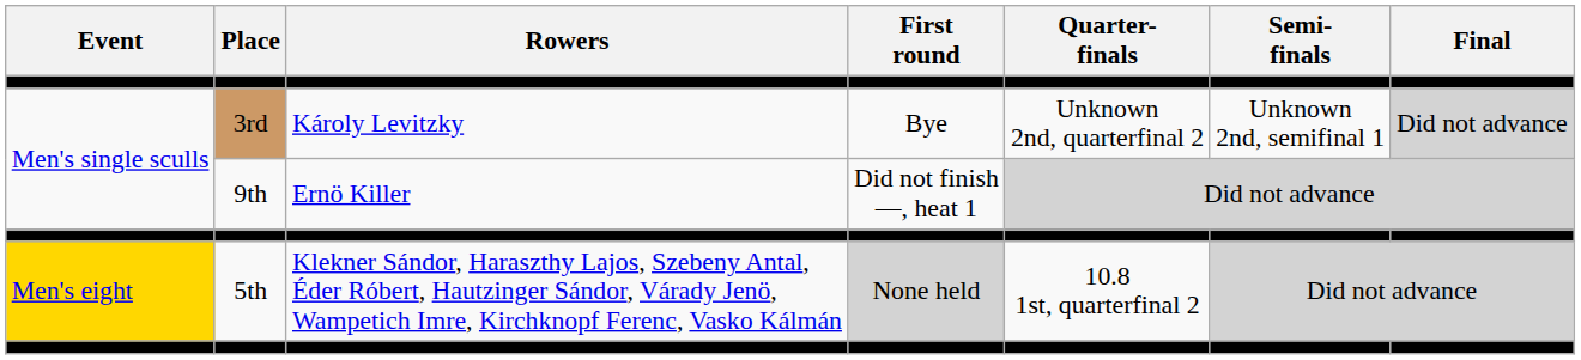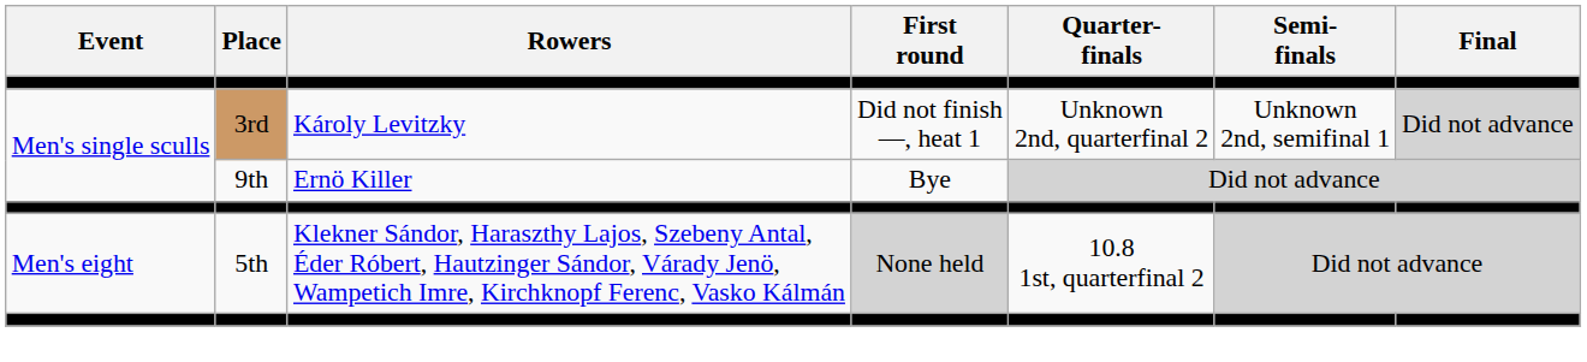 <table class=wikitable>
 <tr>
 <th>Event</th>
 <th>Place</th>
 <th>Rowers</th>
 <th>First <br> round</th>
 <th>Quarter-<br>finals</th>
 <th>Semi-<br>finals</th>
 <th>Final</th>
 </tr>
 <tr bgcolor=black>
 <td></td>
 <td></td>
 <td></td>
 <td></td>
 <td></td>
 <td></td>
 <td></td>
 </tr>
 <tr align=center>
 <td rowspan=2 align=left><a href='#'>Men's single sculls</a></td>
 <td bgcolor=cc9966>3rd</td>
 <td align=left><a href='#'>Károly Levitzky</a></td>
-<td>Bye</td>
+<td>Did not finish <br> —, heat 1</td>
 <td>Unknown <br> 2nd, quarterfinal 2</td>
 <td>Unknown <br> 2nd, semifinal 1</td>
 <td bgcolor=lightgray>Did not advance</td>
 </tr>
 <tr align=center>
 <td>9th</td>
 <td align=left><a href='#'>Ernö Killer</a></td>
-<td>Did not finish <br> —, heat 1</td>
+<td>Bye</td>
 <td colspan=3 bgcolor=lightgray>Did not advance</td>
 </tr>
 <tr bgcolor=black>
 <td></td>
 <td></td>
 <td></td>
 <td></td>
 <td></td>
 <td></td>
 <td></td>
 </tr>
 <tr align=center>
-<td align=left style="background: gold;"><a href='#'>Men's eight</a></td>
+<td align=left><a href='#'>Men's eight</a></td>
 <td>5th</td>
 <td align=left><a href='#'>Klekner Sándor</a>, <a href='#'>Haraszthy Lajos</a>, <a href='#'>Szebeny Antal</a>, <br> <a href='#'>Éder Róbert</a>, <a href='#'>Hautzinger Sándor</a>, <a href='#'>Várady Jenö</a>, <br> <a href='#'>Wampetich Imre</a>, <a href='#'>Kirchknopf Ferenc</a>, <a href='#'>Vasko Kálmán</a></td>
 <td bgcolor=lightgray>None held</td>
 <td>10.8 <br> 1st, quarterfinal 2</td>
 <td colspan=2 bgcolor=lightgray>Did not advance</td>
 </tr>
 <tr bgcolor=black>
 <td></td>
 <td></td>
 <td></td>
 <td></td>
 <td></td>
 <td></td>
 <td></td>
 </tr>
 </table>
